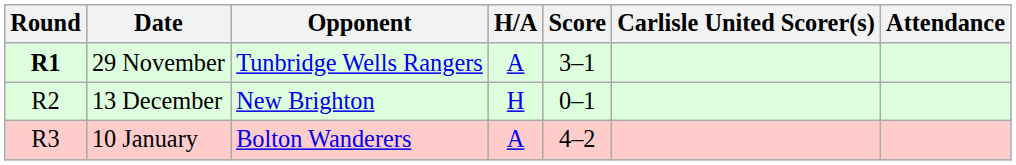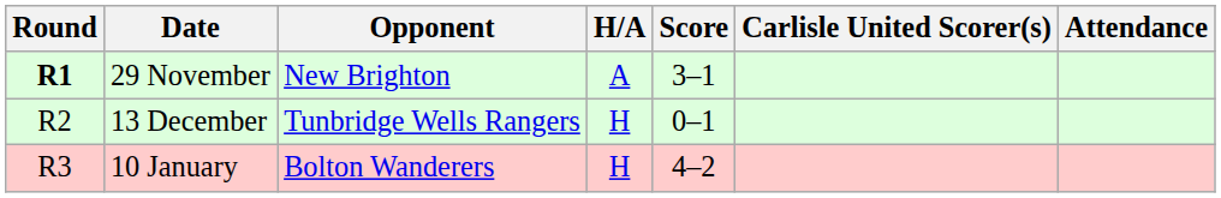 <table class="wikitable" style="text-align:center">
 <tr>
 <th>Round</th>
 <th>Date</th>
 <th>Opponent</th>
 <th>H/A</th>
 <th>Score</th>
 <th>Carlisle United Scorer(s)</th>
 <th>Attendance</th>
 </tr>
 <tr bgcolor=#ddffdd>
 <td><strong>R1</strong></td>
 <td align=left>29 November</td>
-<td align=left><a href='#'>Tunbridge Wells Rangers</a></td>
+<td align=left><a href='#'>New Brighton</a></td>
 <td><a href='#'>A</a></td>
 <td>3–1</td>
 <td align=left></td>
 <td></td>
 </tr>
 <tr bgcolor=#ddffdd>
 <td>R2</td>
 <td align=left>13 December</td>
-<td align=left><a href='#'>New Brighton</a></td>
+<td align=left><a href='#'>Tunbridge Wells Rangers</a></td>
 <td><a href='#'>H</a></td>
 <td>0–1</td>
 <td align=left></td>
 <td></td>
 </tr>
 <tr bgcolor=#FFCCCC>
 <td>R3</td>
 <td align=left>10 January</td>
 <td align=left><a href='#'>Bolton Wanderers</a></td>
-<td><a href='#'>A</a></td>
+<td><a href='#'>H</a></td>
 <td>4–2</td>
 <td align=left></td>
 <td></td>
 </tr>
 </table>
